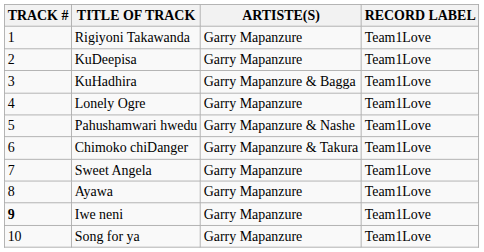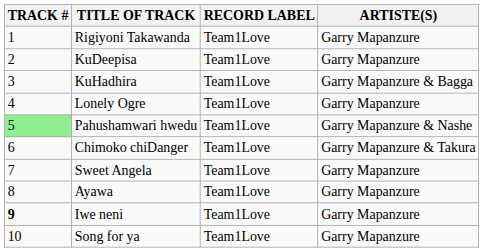 <table class="wikitable sortable mw-collapsible">
 <tr>
 <th>TRACK #</th>
 <th>TITLE OF TRACK</th>
+<th>RECORD LABEL</th>
 <th>ARTISTE(S)</th>
-<th>RECORD LABEL</th>
 </tr>
 <tr>
 <td>1</td>
 <td>Rigiyoni Takawanda</td>
+<td>Team1Love</td>
 <td>Garry Mapanzure</td>
-<td>Team1Love</td>
 </tr>
 <tr>
 <td>2</td>
 <td>KuDeepisa</td>
+<td>Team1Love</td>
 <td>Garry Mapanzure</td>
-<td>Team1Love</td>
 </tr>
 <tr>
 <td>3</td>
 <td>KuHadhira</td>
+<td>Team1Love</td>
 <td>Garry Mapanzure & Bagga</td>
-<td>Team1Love</td>
 </tr>
 <tr>
 <td>4</td>
 <td>Lonely Ogre</td>
+<td>Team1Love</td>
 <td>Garry Mapanzure</td>
-<td>Team1Love</td>
 </tr>
 <tr>
-<td>5</td>
+<td style="background: lightgreen;">5</td>
 <td>Pahushamwari hwedu</td>
+<td>Team1Love</td>
 <td>Garry Mapanzure & Nashe</td>
-<td>Team1Love</td>
 </tr>
 <tr>
 <td>6</td>
 <td>Chimoko chiDanger</td>
+<td>Team1Love</td>
 <td>Garry Mapanzure & Takura</td>
-<td>Team1Love</td>
 </tr>
 <tr>
 <td>7</td>
 <td>Sweet Angela</td>
+<td>Team1Love</td>
 <td>Garry Mapanzure</td>
-<td>Team1Love</td>
 </tr>
 <tr>
 <td>8</td>
 <td>Ayawa</td>
+<td>Team1Love</td>
 <td>Garry Mapanzure</td>
-<td>Team1Love</td>
 </tr>
 <tr>
 <td><strong>9</strong></td>
 <td>Iwe neni</td>
+<td>Team1Love</td>
 <td>Garry Mapanzure</td>
-<td>Team1Love</td>
 </tr>
 <tr>
 <td>10</td>
 <td>Song for ya</td>
+<td>Team1Love</td>
 <td>Garry Mapanzure</td>
-<td>Team1Love</td>
 </tr>
 </table>
